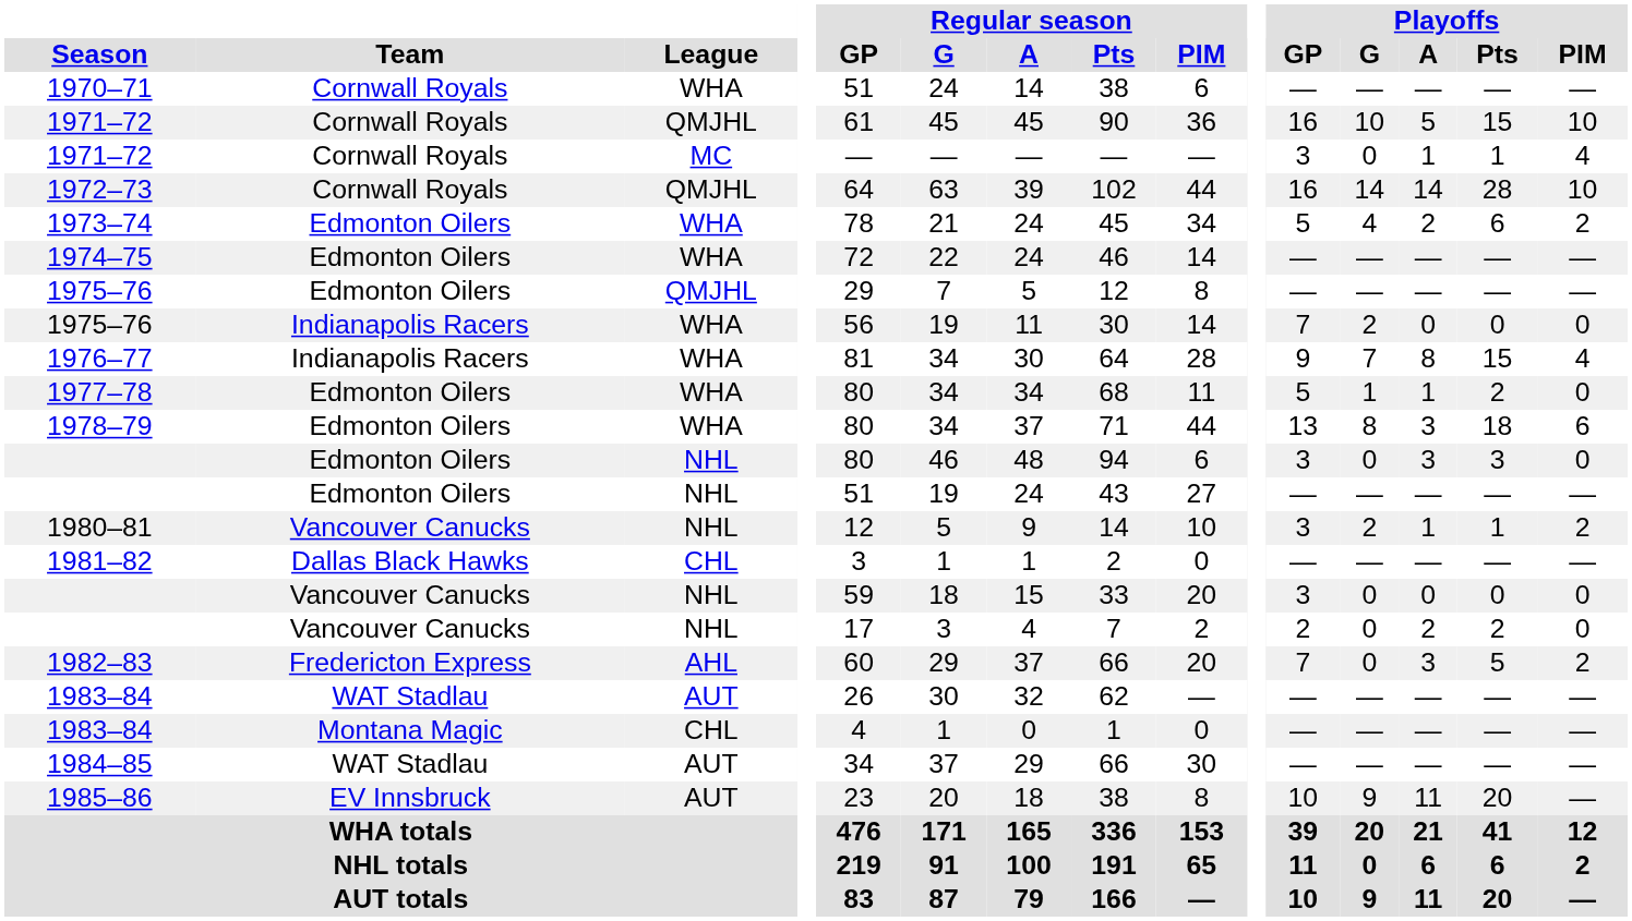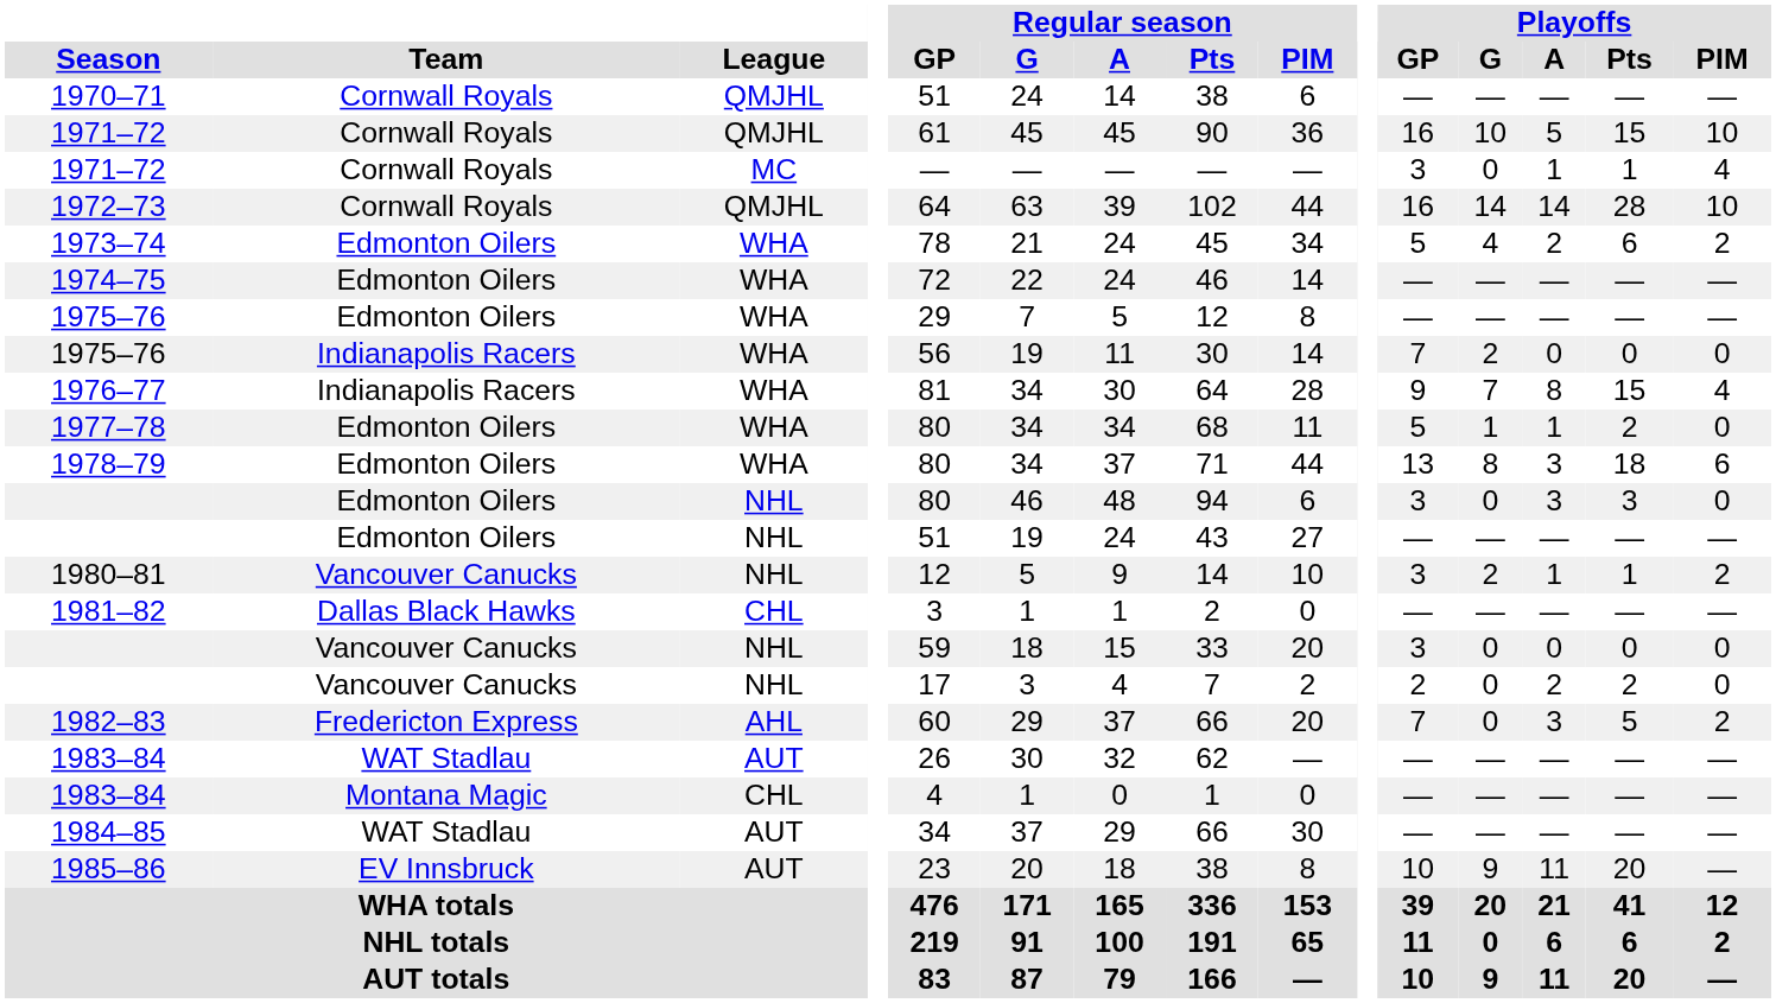 <table border="0" cellpadding="1" cellspacing="0" style="text-align:center; width:60em">
 <tr bgcolor="#e0e0e0">
 <th colspan="3" bgcolor="#ffffff"> </th>
 <th rowspan="99" bgcolor="#ffffff"> </th>
 <th colspan="5"><a href='#'>Regular season</a></th>
 <th rowspan="99" bgcolor="#ffffff"> </th>
 <th colspan="5"><a href='#'>Playoffs</a></th>
 </tr>
 <tr bgcolor="#e0e0e0">
 <th><a href='#'>Season</a></th>
 <th>Team</th>
 <th>League</th>
 <th>GP</th>
 <th><a href='#'>G</a></th>
 <th><a href='#'>A</a></th>
 <th><a href='#'>Pts</a></th>
 <th><a href='#'>PIM</a></th>
 <th>GP</th>
 <th>G</th>
 <th>A</th>
 <th>Pts</th>
 <th>PIM</th>
 </tr>
 <tr>
 <td><a href='#'>1970–71</a></td>
 <td><a href='#'>Cornwall Royals</a></td>
-<td>WHA</td>
+<td><a href='#'>QMJHL</a></td>
 <td>51</td>
 <td>24</td>
 <td>14</td>
 <td>38</td>
 <td>6</td>
 <td>—</td>
 <td>—</td>
 <td>—</td>
 <td>—</td>
 <td>—</td>
 </tr>
 <tr bgcolor="#f0f0f0">
 <td><a href='#'>1971–72</a></td>
 <td>Cornwall Royals</td>
 <td>QMJHL</td>
 <td>61</td>
 <td>45</td>
 <td>45</td>
 <td>90</td>
 <td>36</td>
 <td>16</td>
 <td>10</td>
 <td>5</td>
 <td>15</td>
 <td>10</td>
 </tr>
 <tr>
 <td><a href='#'>1971–72</a></td>
 <td>Cornwall Royals</td>
 <td><a href='#'>MC</a></td>
 <td>—</td>
 <td>—</td>
 <td>—</td>
 <td>—</td>
 <td>—</td>
 <td>3</td>
 <td>0</td>
 <td>1</td>
 <td>1</td>
 <td>4</td>
 </tr>
 <tr bgcolor="#f0f0f0">
 <td><a href='#'>1972–73</a></td>
 <td>Cornwall Royals</td>
 <td>QMJHL</td>
 <td>64</td>
 <td>63</td>
 <td>39</td>
 <td>102</td>
 <td>44</td>
 <td>16</td>
 <td>14</td>
 <td>14</td>
 <td>28</td>
 <td>10</td>
 </tr>
 <tr>
 <td><a href='#'>1973–74</a></td>
 <td><a href='#'>Edmonton Oilers</a></td>
 <td><a href='#'>WHA</a></td>
 <td>78</td>
 <td>21</td>
 <td>24</td>
 <td>45</td>
 <td>34</td>
 <td>5</td>
 <td>4</td>
 <td>2</td>
 <td>6</td>
 <td>2</td>
 </tr>
 <tr bgcolor="#f0f0f0">
 <td><a href='#'>1974–75</a></td>
 <td>Edmonton Oilers</td>
 <td>WHA</td>
 <td>72</td>
 <td>22</td>
 <td>24</td>
 <td>46</td>
 <td>14</td>
 <td>—</td>
 <td>—</td>
 <td>—</td>
 <td>—</td>
 <td>—</td>
 </tr>
 <tr>
 <td><a href='#'>1975–76</a></td>
 <td>Edmonton Oilers</td>
-<td><a href='#'>QMJHL</a></td>
+<td>WHA</td>
 <td>29</td>
 <td>7</td>
 <td>5</td>
 <td>12</td>
 <td>8</td>
 <td>—</td>
 <td>—</td>
 <td>—</td>
 <td>—</td>
 <td>—</td>
 </tr>
 <tr bgcolor="#f0f0f0">
 <td>1975–76</td>
 <td><a href='#'>Indianapolis Racers</a></td>
 <td>WHA</td>
 <td>56</td>
 <td>19</td>
 <td>11</td>
 <td>30</td>
 <td>14</td>
 <td>7</td>
 <td>2</td>
 <td>0</td>
 <td>0</td>
 <td>0</td>
 </tr>
 <tr>
 <td><a href='#'>1976–77</a></td>
 <td>Indianapolis Racers</td>
 <td>WHA</td>
 <td>81</td>
 <td>34</td>
 <td>30</td>
 <td>64</td>
 <td>28</td>
 <td>9</td>
 <td>7</td>
 <td>8</td>
 <td>15</td>
 <td>4</td>
 </tr>
 <tr bgcolor="#f0f0f0">
 <td><a href='#'>1977–78</a></td>
 <td>Edmonton Oilers</td>
 <td>WHA</td>
 <td>80</td>
 <td>34</td>
 <td>34</td>
 <td>68</td>
 <td>11</td>
 <td>5</td>
 <td>1</td>
 <td>1</td>
 <td>2</td>
 <td>0</td>
 </tr>
 <tr>
 <td><a href='#'>1978–79</a></td>
 <td>Edmonton Oilers</td>
 <td>WHA</td>
 <td>80</td>
 <td>34</td>
 <td>37</td>
 <td>71</td>
 <td>44</td>
 <td>13</td>
 <td>8</td>
 <td>3</td>
 <td>18</td>
 <td>6</td>
 </tr>
 <tr bgcolor="#f0f0f0">
 <td></td>
 <td>Edmonton Oilers</td>
 <td><a href='#'>NHL</a></td>
 <td>80</td>
 <td>46</td>
 <td>48</td>
 <td>94</td>
 <td>6</td>
 <td>3</td>
 <td>0</td>
 <td>3</td>
 <td>3</td>
 <td>0</td>
 </tr>
 <tr>
 <td></td>
 <td>Edmonton Oilers</td>
 <td>NHL</td>
 <td>51</td>
 <td>19</td>
 <td>24</td>
 <td>43</td>
 <td>27</td>
 <td>—</td>
 <td>—</td>
 <td>—</td>
 <td>—</td>
 <td>—</td>
 </tr>
 <tr bgcolor="#f0f0f0">
 <td>1980–81</td>
 <td><a href='#'>Vancouver Canucks</a></td>
 <td>NHL</td>
 <td>12</td>
 <td>5</td>
 <td>9</td>
 <td>14</td>
 <td>10</td>
 <td>3</td>
 <td>2</td>
 <td>1</td>
 <td>1</td>
 <td>2</td>
 </tr>
 <tr>
 <td><a href='#'>1981–82</a></td>
 <td><a href='#'>Dallas Black Hawks</a></td>
 <td><a href='#'>CHL</a></td>
 <td>3</td>
 <td>1</td>
 <td>1</td>
 <td>2</td>
 <td>0</td>
 <td>—</td>
 <td>—</td>
 <td>—</td>
 <td>—</td>
 <td>—</td>
 </tr>
 <tr bgcolor="#f0f0f0">
 <td></td>
 <td>Vancouver Canucks</td>
 <td>NHL</td>
 <td>59</td>
 <td>18</td>
 <td>15</td>
 <td>33</td>
 <td>20</td>
 <td>3</td>
 <td>0</td>
 <td>0</td>
 <td>0</td>
 <td>0</td>
 </tr>
 <tr>
 <td></td>
 <td>Vancouver Canucks</td>
 <td>NHL</td>
 <td>17</td>
 <td>3</td>
 <td>4</td>
 <td>7</td>
 <td>2</td>
 <td>2</td>
 <td>0</td>
 <td>2</td>
 <td>2</td>
 <td>0</td>
 </tr>
 <tr bgcolor="#f0f0f0">
 <td><a href='#'>1982–83</a></td>
 <td><a href='#'>Fredericton Express</a></td>
 <td><a href='#'>AHL</a></td>
 <td>60</td>
 <td>29</td>
 <td>37</td>
 <td>66</td>
 <td>20</td>
 <td>7</td>
 <td>0</td>
 <td>3</td>
 <td>5</td>
 <td>2</td>
 </tr>
 <tr>
 <td><a href='#'>1983–84</a></td>
 <td><a href='#'>WAT Stadlau</a></td>
 <td><a href='#'>AUT</a></td>
 <td>26</td>
 <td>30</td>
 <td>32</td>
 <td>62</td>
 <td>—</td>
 <td>—</td>
 <td>—</td>
 <td>—</td>
 <td>—</td>
 <td>—</td>
 </tr>
 <tr bgcolor="#f0f0f0">
 <td><a href='#'>1983–84</a></td>
 <td><a href='#'>Montana Magic</a></td>
 <td>CHL</td>
 <td>4</td>
 <td>1</td>
 <td>0</td>
 <td>1</td>
 <td>0</td>
 <td>—</td>
 <td>—</td>
 <td>—</td>
 <td>—</td>
 <td>—</td>
 </tr>
 <tr>
 <td><a href='#'>1984–85</a></td>
 <td>WAT Stadlau</td>
 <td>AUT</td>
 <td>34</td>
 <td>37</td>
 <td>29</td>
 <td>66</td>
 <td>30</td>
 <td>—</td>
 <td>—</td>
 <td>—</td>
 <td>—</td>
 <td>—</td>
 </tr>
 <tr bgcolor="#f0f0f0">
 <td><a href='#'>1985–86</a></td>
 <td><a href='#'>EV Innsbruck</a></td>
 <td>AUT</td>
 <td>23</td>
 <td>20</td>
 <td>18</td>
 <td>38</td>
 <td>8</td>
 <td>10</td>
 <td>9</td>
 <td>11</td>
 <td>20</td>
 <td>—</td>
 </tr>
 <tr bgcolor="#e0e0e0">
 <th colspan="3">WHA totals</th>
 <th>476</th>
 <th>171</th>
 <th>165</th>
 <th>336</th>
 <th>153</th>
 <th>39</th>
 <th>20</th>
 <th>21</th>
 <th>41</th>
 <th>12</th>
 </tr>
 <tr bgcolor="#e0e0e0">
 <th colspan="3">NHL totals</th>
 <th>219</th>
 <th>91</th>
 <th>100</th>
 <th>191</th>
 <th>65</th>
 <th>11</th>
 <th>0</th>
 <th>6</th>
 <th>6</th>
 <th>2</th>
 </tr>
 <tr bgcolor="#e0e0e0">
 <th colspan="3">AUT totals</th>
 <th>83</th>
 <th>87</th>
 <th>79</th>
 <th>166</th>
 <th>—</th>
 <th>10</th>
 <th>9</th>
 <th>11</th>
 <th>20</th>
 <th>—</th>
 </tr>
 </table>
